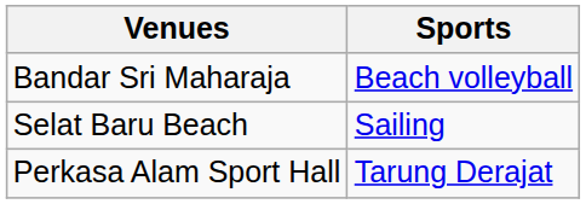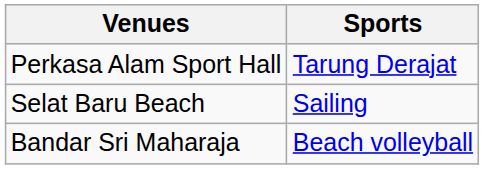 <table class="wikitable" style="margin-left:auto;margin-right:auto">
 <tr>
 <th>Venues</th>
 <th>Sports</th>
 </tr>
 <tr>
-<td>Bandar Sri Maharaja</td>
-<td><a href='#'>Beach volleyball</a></td>
+<td>Perkasa Alam Sport Hall</td>
+<td><a href='#'>Tarung Derajat</a></td>
 </tr>
 <tr>
 <td>Selat Baru Beach</td>
 <td><a href='#'>Sailing</a></td>
 </tr>
 <tr>
-<td>Perkasa Alam Sport Hall</td>
-<td><a href='#'>Tarung Derajat</a></td>
+<td>Bandar Sri Maharaja</td>
+<td><a href='#'>Beach volleyball</a></td>
 </tr>
 </table>
